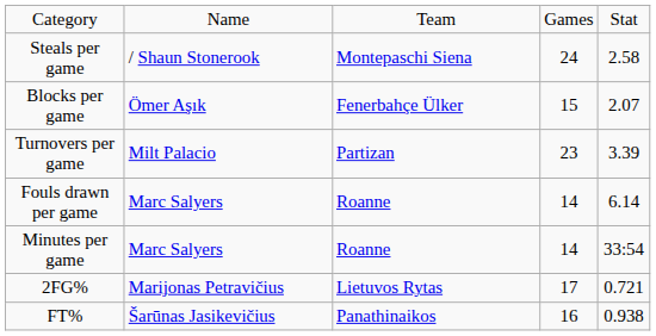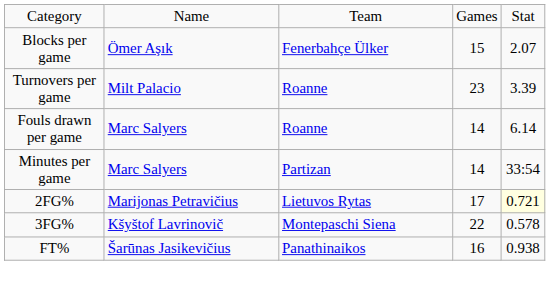 <table class="wikitable sortable" style="text-align: center;">
 <tr>
 <td width=100>Category</td>
 <td width=180>Name</td>
 <td width=180>Team</td>
 <td width=40>Games</td>
 <td width=40>Stat</td>
-</tr>
-<tr>
-<td>Steals per game</td>
-<td align="left">/ <a href='#'>Shaun Stonerook</a></td>
-<td align="left"> <a href='#'>Montepaschi Siena</a></td>
-<td>24</td>
-<td>2.58</td>
 </tr>
 <tr>
 <td>Blocks per game</td>
 <td align="left"> <a href='#'>Ömer Aşık</a></td>
 <td align="left"> <a href='#'>Fenerbahçe Ülker</a></td>
 <td>15</td>
 <td>2.07</td>
 </tr>
 <tr>
 <td>Turnovers per game</td>
 <td align="left"> <a href='#'>Milt Palacio</a></td>
-<td align="left"> <a href='#'>Partizan</a></td>
+<td align="left"> <a href='#'>Roanne</a></td>
 <td>23</td>
 <td>3.39</td>
 </tr>
 <tr>
 <td>Fouls drawn per game</td>
 <td align="left"> <a href='#'>Marc Salyers</a></td>
 <td align="left"> <a href='#'>Roanne</a></td>
 <td>14</td>
 <td>6.14</td>
 </tr>
 <tr>
 <td>Minutes per game</td>
 <td align="left"> <a href='#'>Marc Salyers</a></td>
-<td align="left"> <a href='#'>Roanne</a></td>
+<td align="left"> <a href='#'>Partizan</a></td>
 <td>14</td>
 <td>33:54</td>
 </tr>
 <tr>
 <td>2FG%</td>
 <td align="left"> <a href='#'>Marijonas Petravičius</a></td>
 <td align="left"> <a href='#'>Lietuvos Rytas</a></td>
 <td>17</td>
-<td>0.721</td>
+<td style="background: lightyellow;">0.721</td>
+</tr>
+<tr>
+<td>3FG%</td>
+<td align="left"> <a href='#'>Kšyštof Lavrinovič</a></td>
+<td align="left"> <a href='#'>Montepaschi Siena</a></td>
+<td>22</td>
+<td>0.578</td>
 </tr>
 <tr>
 <td>FT%</td>
 <td align="left"> <a href='#'>Šarūnas Jasikevičius</a></td>
 <td align="left"> <a href='#'>Panathinaikos</a></td>
 <td>16</td>
 <td>0.938</td>
 </tr>
 </table>
